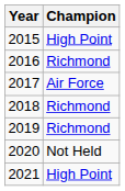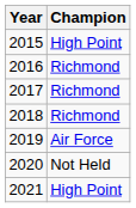 <table class="wikitable">
 <tr>
 <th>Year</th>
 <th>Champion</th>
 </tr>
 <tr>
 <td>2015</td>
 <td><a href='#'>High Point</a></td>
 </tr>
 <tr>
 <td>2016</td>
 <td><a href='#'>Richmond</a></td>
 </tr>
 <tr>
 <td>2017</td>
-<td><a href='#'>Air Force</a></td>
+<td><a href='#'>Richmond</a></td>
 </tr>
 <tr>
 <td>2018</td>
 <td><a href='#'>Richmond</a></td>
 </tr>
 <tr>
 <td>2019</td>
-<td><a href='#'>Richmond</a></td>
+<td><a href='#'>Air Force</a></td>
 </tr>
 <tr>
 <td>2020</td>
 <td>Not Held</td>
 </tr>
 <tr>
 <td>2021</td>
 <td><a href='#'>High Point</a></td>
 </tr>
 </table>
